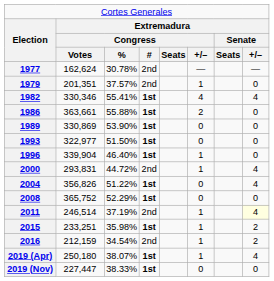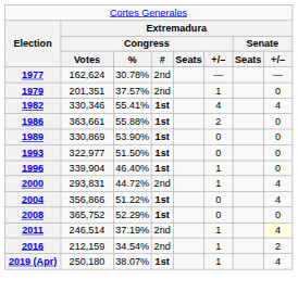 <table class="wikitable" style="font-size:90%; text-align:center;">
 <tr>
 <td colspan="8" align="center"><a href='#'>Cortes Generales</a></td>
 </tr>
 <tr>
 <th rowspan="3" width="75">Election</th>
 <th colspan="7">Extremadura</th>
 </tr>
 <tr>
 <th colspan="5">Congress</th>
 <th colspan="2">Senate</th>
 </tr>
 <tr>
 <th width="70">Votes</th>
 <th width="35">%</th>
 <th width="25">#</th>
 <th>Seats</th>
 <th width="35">+/–</th>
 <th>Seats</th>
 <th width="35">+/–</th>
 </tr>
 <tr>
 <th><a href='#'>1977</a></th>
 <td>162,624</td>
 <td>30.78%</td>
 <td>2nd</td>
 <td></td>
 <td>—</td>
 <td></td>
 <td>—</td>
 </tr>
 <tr>
 <th><a href='#'>1979</a></th>
 <td>201,351</td>
 <td>37.57%</td>
 <td>2nd</td>
 <td></td>
 <td>1</td>
 <td></td>
 <td>0</td>
 </tr>
 <tr>
 <th><a href='#'>1982</a></th>
 <td>330,346</td>
 <td>55.41%</td>
 <td><strong>1st</strong></td>
 <td></td>
 <td>4</td>
 <td></td>
 <td>4</td>
 </tr>
 <tr>
 <th><a href='#'>1986</a></th>
 <td>363,661</td>
 <td>55.88%</td>
 <td><strong>1st</strong></td>
 <td></td>
 <td>2</td>
 <td></td>
 <td>0</td>
 </tr>
 <tr>
 <th><a href='#'>1989</a></th>
 <td>330,869</td>
 <td>53.90%</td>
 <td><strong>1st</strong></td>
 <td></td>
 <td>0</td>
 <td></td>
 <td>0</td>
 </tr>
 <tr>
 <th><a href='#'>1993</a></th>
 <td>322,977</td>
 <td>51.50%</td>
 <td><strong>1st</strong></td>
 <td></td>
 <td>0</td>
 <td></td>
 <td>0</td>
 </tr>
 <tr>
 <th><a href='#'>1996</a></th>
 <td>339,904</td>
 <td>46.40%</td>
 <td><strong>1st</strong></td>
 <td></td>
 <td>1</td>
 <td></td>
 <td>0</td>
 </tr>
 <tr>
 <th><a href='#'>2000</a></th>
 <td>293,831</td>
 <td>44.72%</td>
 <td>2nd</td>
 <td></td>
 <td>1</td>
 <td></td>
 <td>4</td>
 </tr>
 <tr>
 <th><a href='#'>2004</a></th>
-<td>356,826</td>
+<td>356,866</td>
 <td>51.22%</td>
 <td><strong>1st</strong></td>
 <td></td>
 <td>0</td>
 <td></td>
 <td>4</td>
 </tr>
 <tr>
 <th><a href='#'>2008</a></th>
 <td>365,752</td>
 <td>52.29%</td>
 <td><strong>1st</strong></td>
 <td></td>
 <td>0</td>
 <td></td>
 <td>0</td>
 </tr>
 <tr>
 <th><a href='#'>2011</a></th>
 <td>246,514</td>
 <td>37.19%</td>
 <td>2nd</td>
 <td></td>
 <td>1</td>
 <td></td>
 <td style="background: lightyellow;">4</td>
 </tr>
 <tr>
-<th><a href='#'>2015</a></th>
-<td>233,251</td>
-<td>35.98%</td>
-<td><strong>1st</strong></td>
-<td></td>
-<td>1</td>
-<td></td>
-<td>2</td>
-</tr>
-<tr>
 <th><a href='#'>2016</a></th>
 <td>212,159</td>
 <td>34.54%</td>
 <td>2nd</td>
 <td></td>
 <td>1</td>
 <td></td>
 <td>2</td>
 </tr>
 <tr>
 <th><a href='#'>2019 (Apr)</a></th>
 <td>250,180</td>
 <td>38.07%</td>
 <td><strong>1st</strong></td>
 <td></td>
 <td>1</td>
 <td></td>
 <td>4</td>
 </tr>
-<tr>
-<th><a href='#'>2019 (Nov)</a></th>
-<td>227,447</td>
-<td>38.33%</td>
-<td><strong>1st</strong></td>
-<td></td>
-<td>0</td>
-<td></td>
-<td>0</td>
-</tr>
 </table>
